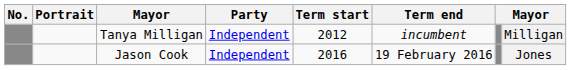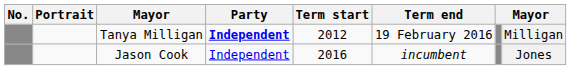 <table class="wikitable">
 <tr>
 <th>No.</th>
 <th>Portrait</th>
 <th>Mayor</th>
 <th>Party</th>
 <th>Term start</th>
 <th>Term end</th>
 <th colspan="3">Mayor</th>
 </tr>
 <tr>
 <th style="background:#888888; color:white"></th>
 <td align="center"></td>
 <td align="center">Tanya Milligan</td>
-<td align="center"><a href='#'>Independent</a></td>
+<td align="center"><strong><a href='#'>Independent</a></strong></td>
 <td align="center">2012</td>
-<td align="center"><em>incumbent</em></td>
+<td align="center">19 February 2016</td>
 <td rowspan="1" style="background-color:#888888; border-bottom:solid 0 gray"></td>
 <th rowspan="1" style="font-weight:normal">Milligan <br> <small></small></th>
 </tr>
 <tr>
 <th style="background:#888888; color:white"></th>
 <td align="center"></td>
 <td align="center">Jason Cook</td>
 <td align="center"><a href='#'>Independent</a></td>
 <td align="center">2016</td>
-<td align="center">19 February 2016</td>
+<td align="center"><em>incumbent</em></td>
 <td rowspan="1" style="background-color:#888888; border-bottom:solid 0 gray"></td>
 <th rowspan="1" style="font-weight:normal">Jones <br> <small></small></th>
 </tr>
 </table>
